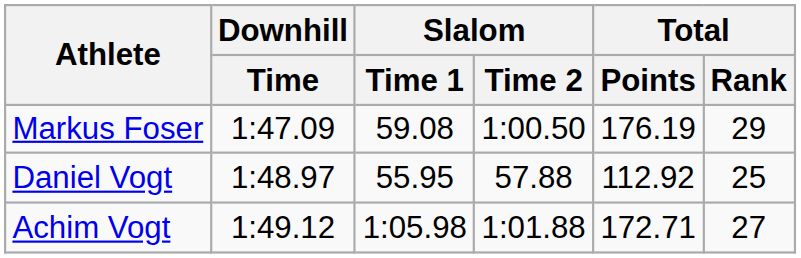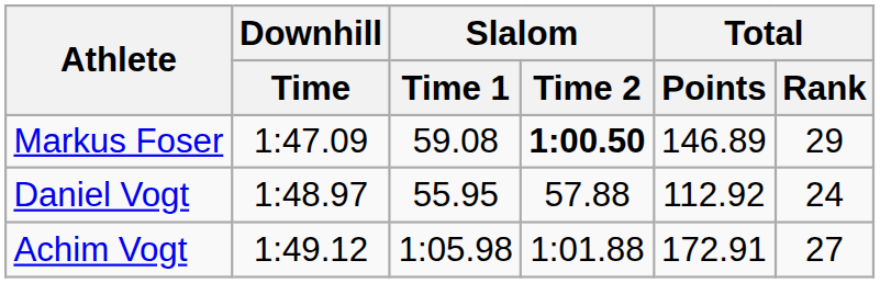 <table class="wikitable" style="font-size:90%">
 <tr>
 <th rowspan="2">Athlete</th>
 <th>Downhill</th>
 <th colspan="2">Slalom</th>
 <th colspan="2">Total</th>
 </tr>
 <tr>
 <th>Time</th>
 <th>Time 1</th>
 <th>Time 2</th>
 <th>Points</th>
 <th>Rank</th>
 </tr>
 <tr>
 <td><a href='#'>Markus Foser</a></td>
 <td align="center">1:47.09</td>
 <td align="center">59.08</td>
-<td align="center">1:00.50</td>
-<td align="center">176.19</td>
+<td align="center"><strong>1:00.50</strong></td>
+<td align="center">146.89</td>
 <td align="center">29</td>
 </tr>
 <tr>
 <td><a href='#'>Daniel Vogt</a></td>
 <td align="center">1:48.97</td>
 <td align="center">55.95</td>
 <td align="center">57.88</td>
 <td align="center">112.92</td>
-<td align="center">25</td>
+<td align="center">24</td>
 </tr>
 <tr>
 <td><a href='#'>Achim Vogt</a></td>
 <td align="center">1:49.12</td>
 <td align="center">1:05.98</td>
 <td align="center">1:01.88</td>
-<td align="center">172.71</td>
+<td align="center">172.91</td>
 <td align="center">27</td>
 </tr>
 </table>
